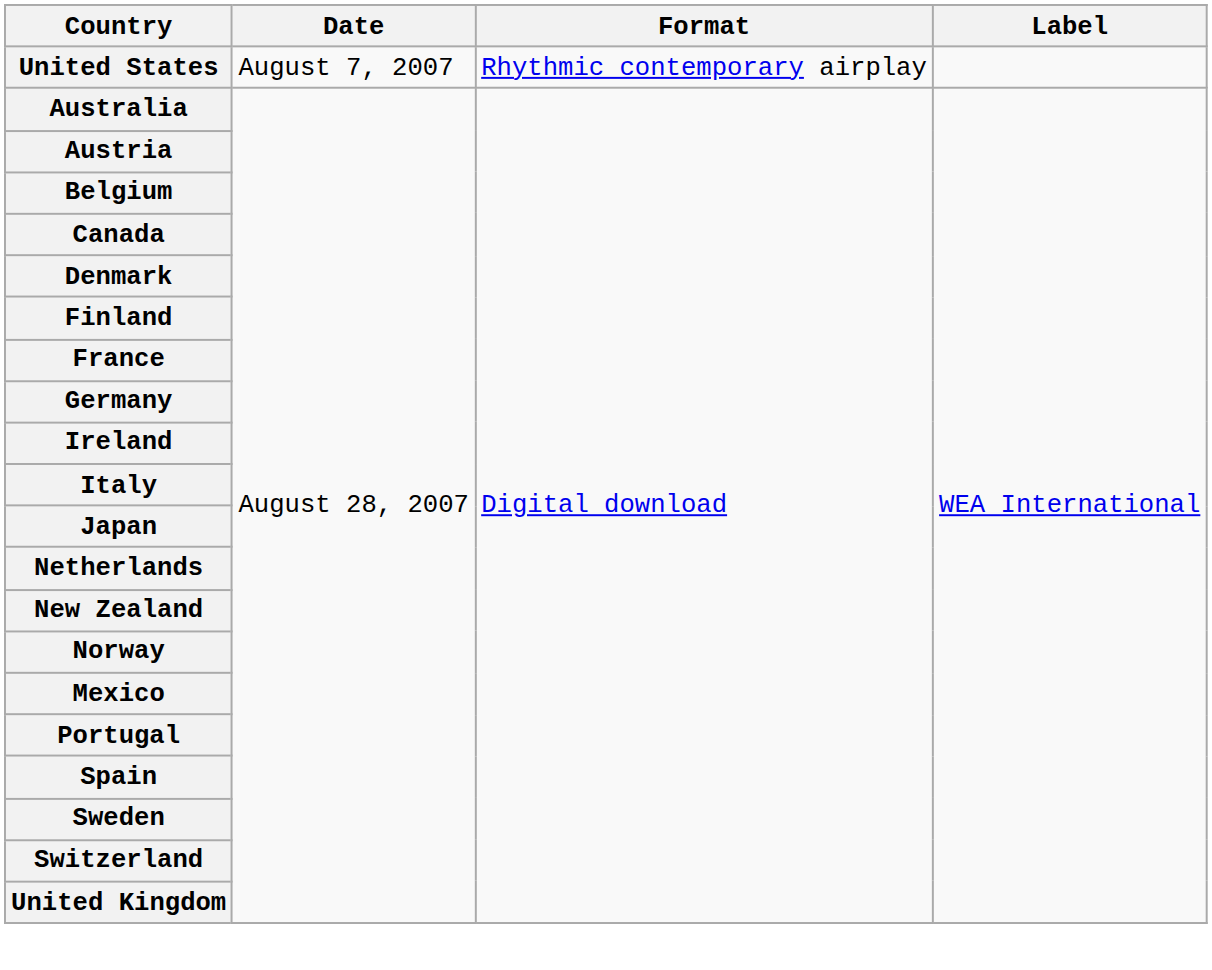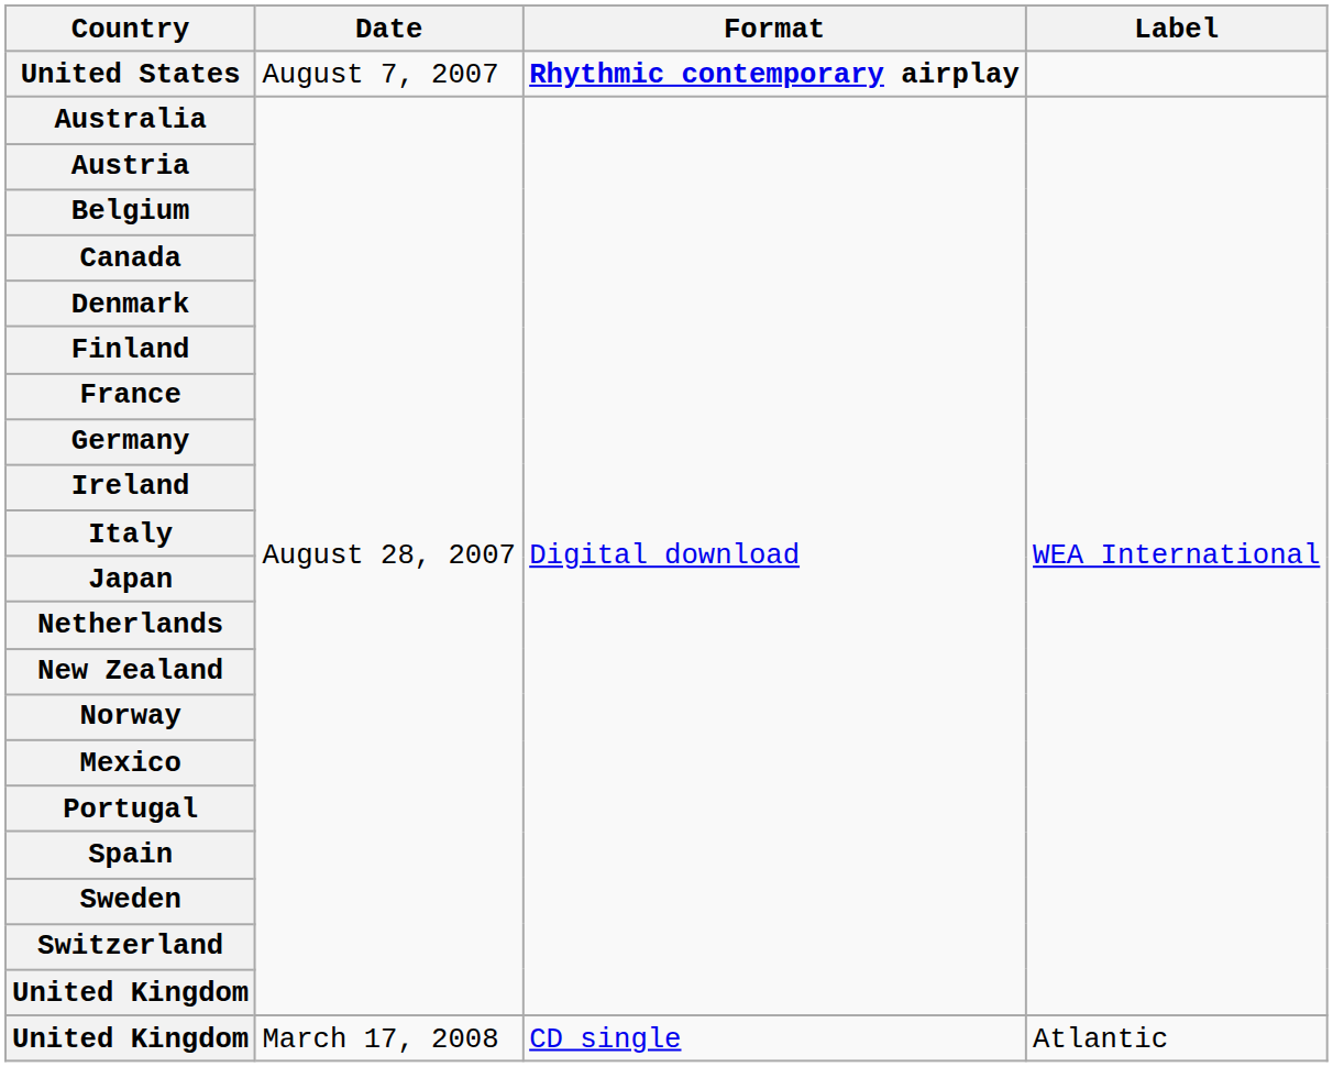 <table class="wikitable plainrowheaders">
 <tr>
 <th scope="col">Country</th>
 <th scope="col">Date</th>
 <th scope="col">Format</th>
 <th scope="col">Label</th>
 </tr>
 <tr>
 <th scope="row">United States</th>
 <td>August 7, 2007</td>
-<td><a href='#'>Rhythmic contemporary</a> airplay</td>
+<td><strong><a href='#'>Rhythmic contemporary</a> airplay</strong></td>
 <td></td>
 </tr>
 <tr>
 <th scope="row">Australia</th>
 <td rowspan="20">August 28, 2007</td>
 <td rowspan="20"><a href='#'>Digital download</a></td>
 <td rowspan="20"><a href='#'>WEA International</a></td>
 </tr>
 <tr>
 <th scope="row">Austria</th>
 </tr>
 <tr>
 <th scope="row">Belgium</th>
 </tr>
 <tr>
 <th scope="row">Canada</th>
 </tr>
 <tr>
 <th scope="row">Denmark</th>
 </tr>
 <tr>
 <th scope="row">Finland</th>
 </tr>
 <tr>
 <th scope="row">France</th>
 </tr>
 <tr>
 <th scope="row">Germany</th>
 </tr>
 <tr>
 <th scope="row">Ireland</th>
 </tr>
 <tr>
 <th scope="row">Italy</th>
 </tr>
 <tr>
 <th scope="row">Japan</th>
 </tr>
 <tr>
 <th scope="row">Netherlands</th>
 </tr>
 <tr>
 <th scope="row">New Zealand</th>
 </tr>
 <tr>
 <th scope="row">Norway</th>
 </tr>
 <tr>
 <th scope="row">Mexico</th>
 </tr>
 <tr>
 <th scope="row">Portugal</th>
 </tr>
 <tr>
 <th scope="row">Spain</th>
 </tr>
 <tr>
 <th scope="row">Sweden</th>
 </tr>
 <tr>
 <th scope="row">Switzerland</th>
 </tr>
 <tr>
 <th scope="row">United Kingdom</th>
 </tr>
+<tr>
+<th scope="row">United Kingdom</th>
+<td>March 17, 2008</td>
+<td><a href='#'>CD single</a></td>
+<td>Atlantic</td>
+</tr>
 </table>
